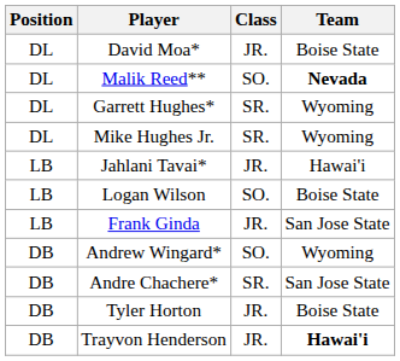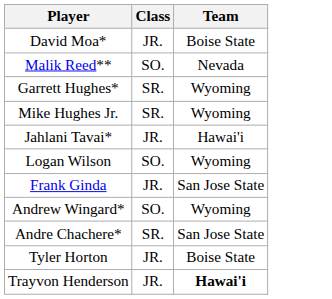 <table class="wikitable sortable">
 <tr>
-<th>Position</th>
 <th>Player</th>
 <th>Class</th>
 <th>Team</th>
 </tr>
 <tr style="text-align:center;">
-<td style="background:white">DL</td>
 <td style="background:white">David Moa*</td>
 <td style="background:white">JR.</td>
 <td style="background:white">Boise State</td>
 </tr>
 <tr style="text-align:center;">
-<td style="background:white">DL</td>
 <td style="background:white"><a href='#'>Malik Reed</a>**</td>
 <td style="background:white">SO.</td>
-<td style="background:white"><strong>Nevada</strong></td>
+<td style="background:white">Nevada</td>
 </tr>
 <tr style="text-align:center;">
-<td style="background:white">DL</td>
 <td style="background:white">Garrett Hughes*</td>
 <td style="background:white">SR.</td>
 <td style="background:white">Wyoming</td>
 </tr>
 <tr style="text-align:center;">
-<td style="background:white">DL</td>
 <td style="background:white">Mike Hughes Jr.</td>
 <td style="background:white">SR.</td>
 <td style="background:white">Wyoming</td>
 </tr>
 <tr style="text-align:center;">
-<td style="background:white">LB</td>
 <td style="background:white">Jahlani Tavai*</td>
 <td style="background:white">JR.</td>
 <td style="background:white">Hawai'i</td>
 </tr>
 <tr style="text-align:center;">
-<td style="background:white">LB</td>
 <td style="background:white">Logan Wilson</td>
 <td style="background:white">SO.</td>
-<td style="background:white">Boise State</td>
+<td style="background:white">Wyoming</td>
 </tr>
 <tr style="text-align:center;">
-<td style="background:white">LB</td>
 <td style="background:white"><a href='#'>Frank Ginda</a></td>
 <td style="background:white">JR.</td>
 <td style="background:white">San Jose State</td>
 </tr>
 <tr style="text-align:center;">
-<td style="background:white">DB</td>
 <td style="background:white">Andrew Wingard*</td>
 <td style="background:white">SO.</td>
 <td style="background:white">Wyoming</td>
 </tr>
 <tr style="text-align:center;">
-<td style="background:white">DB</td>
 <td style="background:white">Andre Chachere*</td>
 <td style="background:white">SR.</td>
 <td style="background:white">San Jose State</td>
 </tr>
 <tr style="text-align:center;">
-<td style="background:white">DB</td>
 <td style="background:white">Tyler Horton</td>
 <td style="background:white">JR.</td>
 <td style="background:white">Boise State</td>
 </tr>
 <tr style="text-align:center;">
-<td style="background:white">DB</td>
 <td style="background:white">Trayvon Henderson</td>
 <td style="background:white">JR.</td>
 <td style="background:white"><strong>Hawai'i</strong></td>
 </tr>
 </table>
